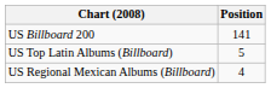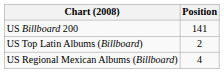 <table class="wikitable sortable">
 <tr>
 <th>Chart (2008)</th>
 <th>Position</th>
 </tr>
 <tr>
 <td>US <em>Billboard</em> 200</td>
 <td style="text-align:center;">141</td>
 </tr>
 <tr>
 <td>US Top Latin Albums (<em>Billboard</em>)</td>
-<td style="text-align:center;">5</td>
+<td style="text-align:center;">2</td>
 </tr>
 <tr>
 <td>US Regional Mexican Albums (<em>Billboard</em>)</td>
 <td style="text-align:center;">4</td>
 </tr>
 </table>
